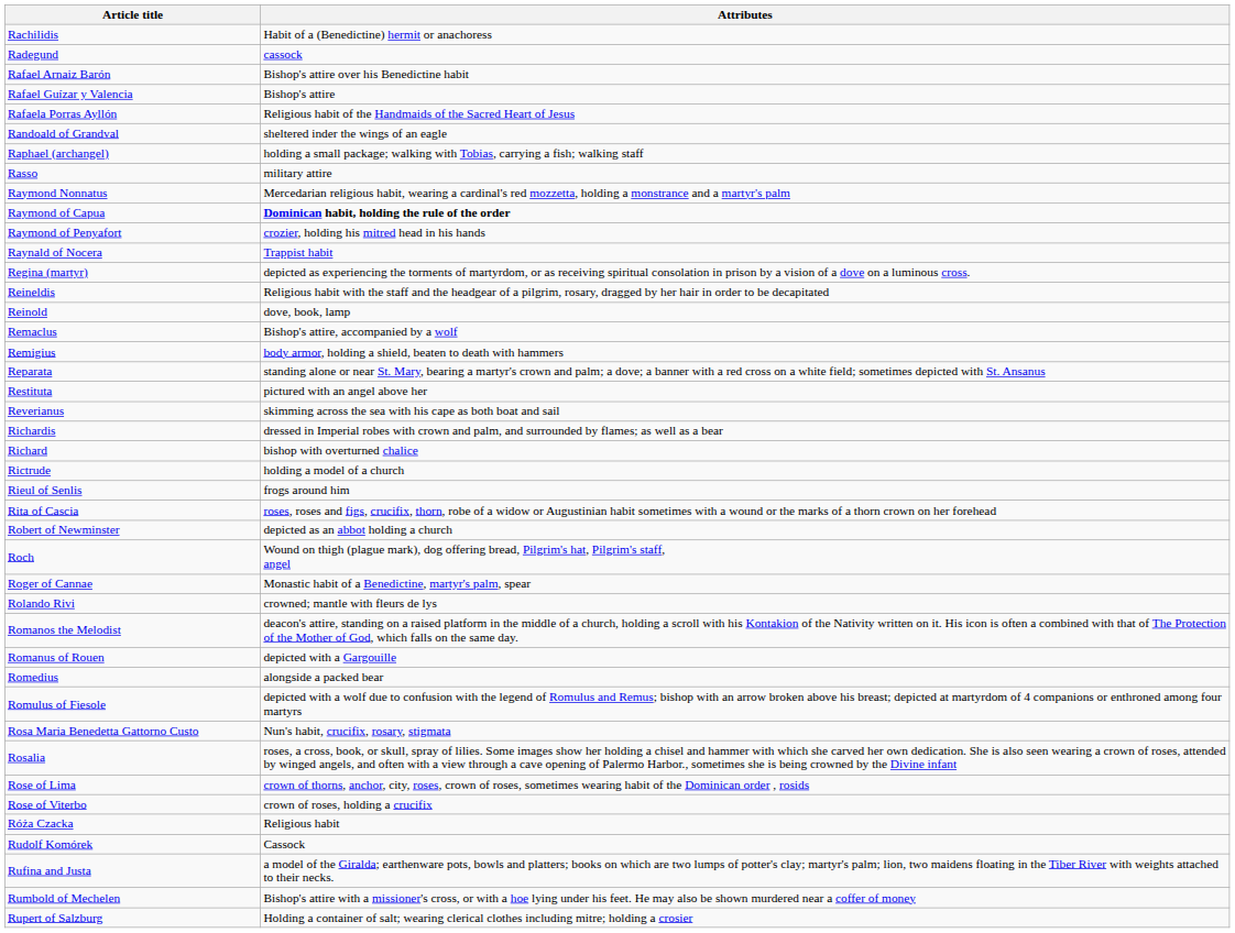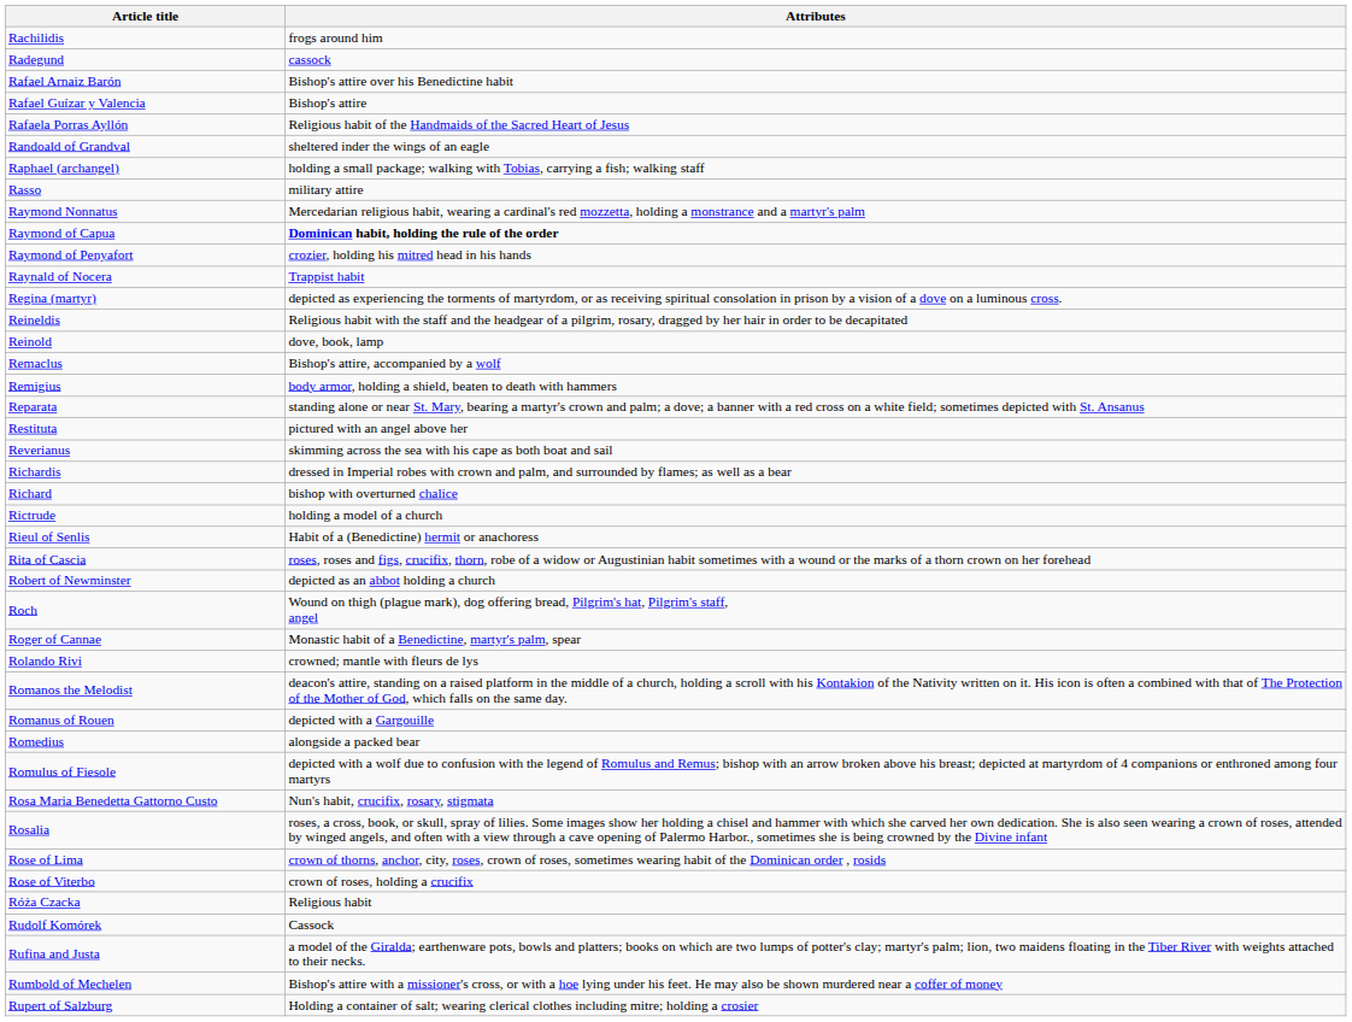 <table class="wikitable">
 <tr>
 <th scope="col" style="width: 20em;">Article title</th>
 <th scope="col">Attributes</th>
 </tr>
 <tr>
 <td><a href='#'>Rachilidis</a></td>
-<td>Habit of a (Benedictine) <a href='#'>hermit</a> or anachoress</td>
+<td>frogs around him</td>
 </tr>
 <tr>
 <td><a href='#'>Radegund</a></td>
 <td><a href='#'>cassock</a></td>
 </tr>
 <tr>
 <td><a href='#'>Rafael Arnaiz Barón</a></td>
 <td>Bishop's attire over his Benedictine habit</td>
 </tr>
 <tr>
 <td><a href='#'>Rafael Guízar y Valencia</a></td>
 <td>Bishop's attire</td>
 </tr>
 <tr>
 <td><a href='#'>Rafaela Porras Ayllón</a></td>
 <td>Religious habit of the <a href='#'>Handmaids of the Sacred Heart of Jesus</a></td>
 </tr>
 <tr>
 <td><a href='#'>Randoald of Grandval</a></td>
 <td>sheltered inder the wings of an eagle</td>
 </tr>
 <tr>
 <td><a href='#'>Raphael (archangel)</a></td>
 <td>holding a small package; walking with <a href='#'>Tobias</a>, carrying a fish; walking staff</td>
 </tr>
 <tr>
 <td><a href='#'>Rasso</a></td>
 <td>military attire</td>
 </tr>
 <tr>
 <td><a href='#'>Raymond Nonnatus</a></td>
 <td>Mercedarian religious habit, wearing a cardinal's red <a href='#'>mozzetta</a>, holding a <a href='#'>monstrance</a> and a <a href='#'>martyr's palm</a></td>
 </tr>
 <tr>
 <td><a href='#'>Raymond of Capua</a></td>
 <td><strong><a href='#'>Dominican</a> habit, holding the rule of the order</strong></td>
 </tr>
 <tr>
 <td><a href='#'>Raymond of Penyafort</a></td>
 <td><a href='#'>crozier</a>, holding his <a href='#'>mitred</a> head in his hands</td>
 </tr>
 <tr>
 <td><a href='#'>Raynald of Nocera</a></td>
 <td><a href='#'>Trappist habit</a></td>
 </tr>
 <tr>
 <td><a href='#'>Regina (martyr)</a></td>
 <td>depicted as experiencing the torments of martyrdom, or as receiving spiritual consolation in prison by a vision of a <a href='#'>dove</a> on a luminous <a href='#'>cross</a>.</td>
 </tr>
 <tr>
 <td><a href='#'>Reineldis</a></td>
 <td>Religious habit with the staff and the headgear of a pilgrim, rosary, dragged by her hair in order to be decapitated</td>
 </tr>
 <tr>
 <td><a href='#'>Reinold</a></td>
 <td>dove, book, lamp</td>
 </tr>
 <tr>
 <td><a href='#'>Remaclus</a></td>
 <td>Bishop's attire, accompanied by a <a href='#'>wolf</a></td>
 </tr>
 <tr>
 <td><a href='#'>Remigius</a></td>
 <td><a href='#'>body armor</a>, holding a shield, beaten to death with hammers</td>
 </tr>
 <tr>
 <td><a href='#'>Reparata</a></td>
 <td>standing alone or near <a href='#'>St. Mary</a>, bearing a martyr's crown and palm; a dove; a banner with a red cross on a white field; sometimes depicted with <a href='#'>St. Ansanus</a></td>
 </tr>
 <tr>
 <td><a href='#'>Restituta</a></td>
 <td>pictured with an angel above her</td>
 </tr>
 <tr>
 <td><a href='#'>Reverianus</a></td>
 <td>skimming across the sea with his cape as both boat and sail</td>
 </tr>
 <tr>
 <td><a href='#'>Richardis</a></td>
 <td>dressed in Imperial robes with crown and palm, and surrounded by flames; as well as a bear</td>
 </tr>
 <tr>
 <td><a href='#'>Richard</a></td>
 <td>bishop with overturned <a href='#'>chalice</a></td>
 </tr>
 <tr>
 <td><a href='#'>Rictrude</a></td>
 <td>holding a model of a church</td>
 </tr>
 <tr>
 <td><a href='#'>Rieul of Senlis</a></td>
-<td>frogs around him</td>
+<td>Habit of a (Benedictine) <a href='#'>hermit</a> or anachoress</td>
 </tr>
 <tr>
 <td><a href='#'>Rita of Cascia</a></td>
 <td><a href='#'>roses</a>, roses and <a href='#'>figs</a>, <a href='#'>crucifix</a>, <a href='#'>thorn</a>, robe of a widow or Augustinian habit sometimes with a wound or the marks of a thorn crown on her forehead</td>
 </tr>
 <tr>
 <td><a href='#'>Robert of Newminster</a></td>
 <td>depicted as an <a href='#'>abbot</a> holding a church</td>
 </tr>
 <tr>
 <td><a href='#'>Roch</a></td>
 <td>Wound on thigh (plague mark), dog offering bread, <a href='#'>Pilgrim's hat</a>, <a href='#'>Pilgrim's staff</a>,<br><a href='#'>angel</a></td>
 </tr>
 <tr>
 <td><a href='#'>Roger of Cannae</a></td>
 <td>Monastic habit of a <a href='#'>Benedictine</a>, <a href='#'>martyr's palm</a>, spear</td>
 </tr>
 <tr>
 <td><a href='#'>Rolando Rivi</a></td>
 <td>crowned; mantle with fleurs de lys</td>
 </tr>
 <tr>
 <td><a href='#'>Romanos the Melodist</a></td>
 <td>deacon's attire, standing on a raised platform in the middle of a church, holding a scroll with his <a href='#'>Kontakion</a> of the Nativity written on it. His icon is often a combined with that of <a href='#'>The Protection of the Mother of God</a>, which falls on the same day.</td>
 </tr>
 <tr>
 <td><a href='#'>Romanus of Rouen</a></td>
 <td>depicted with a <a href='#'>Gargouille</a></td>
 </tr>
 <tr>
 <td><a href='#'>Romedius</a></td>
 <td>alongside a packed bear</td>
 </tr>
 <tr>
 <td><a href='#'>Romulus of Fiesole</a></td>
 <td>depicted with a wolf due to confusion with the legend of <a href='#'>Romulus and Remus</a>; bishop with an arrow broken above his breast; depicted at martyrdom of 4 companions or enthroned among four martyrs</td>
 </tr>
 <tr>
 <td><a href='#'>Rosa Maria Benedetta Gattorno Custo</a></td>
 <td>Nun's habit, <a href='#'>crucifix</a>, <a href='#'>rosary</a>, <a href='#'>stigmata</a></td>
 </tr>
 <tr>
 <td><a href='#'>Rosalia</a></td>
 <td>roses, a cross, book, or skull, spray of lilies. Some images show her holding a chisel and hammer with which she carved her own dedication. She is also seen wearing a crown of roses, attended by winged angels, and often with a view through a cave opening of Palermo Harbor., sometimes she is being crowned by the <a href='#'>Divine infant</a></td>
 </tr>
 <tr>
 <td><a href='#'>Rose of Lima</a></td>
 <td><a href='#'>crown of thorns</a>, <a href='#'>anchor</a>, city, <a href='#'>roses</a>, crown of roses, sometimes wearing habit of the <a href='#'>Dominican order</a> , <a href='#'>rosids</a></td>
 </tr>
 <tr>
 <td><a href='#'>Rose of Viterbo</a></td>
 <td>crown of roses, holding a <a href='#'>crucifix</a></td>
 </tr>
 <tr>
 <td><a href='#'>Róża Czacka</a></td>
 <td>Religious habit</td>
 </tr>
 <tr>
 <td><a href='#'>Rudolf Komórek</a></td>
 <td>Cassock</td>
 </tr>
 <tr>
 <td><a href='#'>Rufina and Justa</a></td>
 <td>a model of the <a href='#'>Giralda</a>; earthenware pots, bowls and platters; books on which are two lumps of potter's clay; martyr's palm; lion, two maidens floating in the <a href='#'>Tiber River</a> with weights attached to their necks.</td>
 </tr>
 <tr>
 <td><a href='#'>Rumbold of Mechelen</a></td>
 <td>Bishop's attire with a <a href='#'>missioner</a>'s cross, or with a <a href='#'>hoe</a> lying under his feet. He may also be shown murdered near a <a href='#'>coffer of money</a></td>
 </tr>
 <tr>
 <td><a href='#'>Rupert of Salzburg</a></td>
 <td>Holding a container of salt; wearing clerical clothes including mitre; holding a <a href='#'>crosier</a></td>
 </tr>
 </table>
